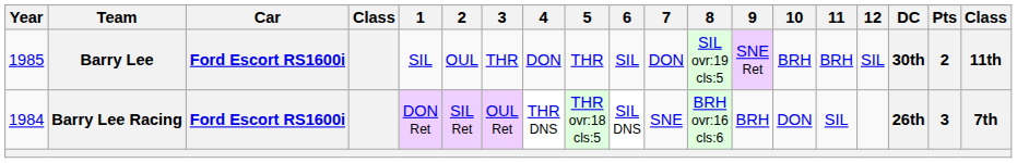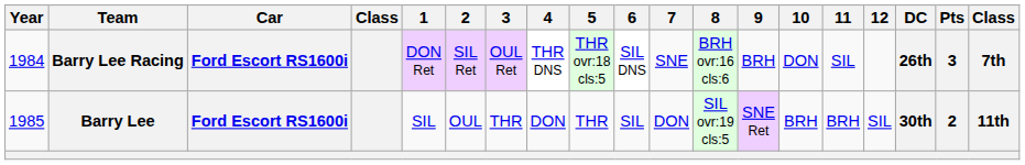 <table class="wikitable" style="text-align:center; font-size:85%">
 <tr>
 <th>Year</th>
 <th>Team</th>
 <th>Car</th>
 <th>Class</th>
 <th>1</th>
 <th>2</th>
 <th>3</th>
 <th>4</th>
 <th>5</th>
 <th>6</th>
 <th>7</th>
 <th>8</th>
 <th>9</th>
 <th>10</th>
 <th>11</th>
 <th>12</th>
 <th>DC</th>
 <th>Pts</th>
 <th>Class</th>
 </tr>
 <tr>
+<td><a href='#'>1984</a></td>
+<th>Barry Lee Racing</th>
+<th><a href='#'>Ford Escort RS1600i</a></th>
+<th><span></span></th>
+<td style="background:#EFCFFF;"><a href='#'>DON</a><br><small>Ret</small></td>
+<td style="background:#EFCFFF;"><a href='#'>SIL</a><br><small>Ret</small></td>
+<td style="background:#EFCFFF;"><a href='#'>OUL</a><br><small>Ret</small></td>
+<td style="background:#FFFFFF;"><a href='#'>THR</a><br><small>DNS</small></td>
+<td style="background:#DFFFDF;"><a href='#'>THR</a><br><small>ovr:18<br>cls:5</small></td>
+<td style="background:#FFFFFF;"><a href='#'>SIL</a><br><small>DNS</small></td>
+<td><a href='#'>SNE</a></td>
+<td style="background:#DFFFDF;"><a href='#'>BRH</a><br><small>ovr:16<br>cls:6</small></td>
+<td><a href='#'>BRH</a></td>
+<td><a href='#'>DON</a></td>
+<td><a href='#'>SIL</a></td>
+<td></td>
+<th>26th</th>
+<th>3</th>
+<th>7th</th>
+</tr>
+<tr>
 <td><a href='#'>1985</a></td>
 <th>Barry Lee</th>
 <th><a href='#'>Ford Escort RS1600i</a></th>
 <th><span></span></th>
 <td><a href='#'>SIL</a></td>
 <td><a href='#'>OUL</a></td>
 <td><a href='#'>THR</a></td>
 <td><a href='#'>DON</a></td>
 <td><a href='#'>THR</a></td>
 <td><a href='#'>SIL</a></td>
 <td><a href='#'>DON</a></td>
 <td style="background:#DFFFDF;"><a href='#'>SIL</a><br><small>ovr:19<br>cls:5</small></td>
 <td style="background:#EFCFFF;"><a href='#'>SNE</a><br><small>Ret</small></td>
 <td><a href='#'>BRH</a></td>
 <td><a href='#'>BRH</a></td>
 <td><a href='#'>SIL</a></td>
 <th>30th</th>
 <th>2</th>
 <th>11th</th>
 </tr>
 <tr>
-<td><a href='#'>1984</a></td>
-<th>Barry Lee Racing</th>
-<th><a href='#'>Ford Escort RS1600i</a></th>
-<th><span></span></th>
-<td style="background:#EFCFFF;"><a href='#'>DON</a><br><small>Ret</small></td>
-<td style="background:#EFCFFF;"><a href='#'>SIL</a><br><small>Ret</small></td>
-<td style="background:#EFCFFF;"><a href='#'>OUL</a><br><small>Ret</small></td>
-<td style="background:#FFFFFF;"><a href='#'>THR</a><br><small>DNS</small></td>
-<td style="background:#DFFFDF;"><a href='#'>THR</a><br><small>ovr:18<br>cls:5</small></td>
-<td style="background:#FFFFFF;"><a href='#'>SIL</a><br><small>DNS</small></td>
-<td><a href='#'>SNE</a></td>
-<td style="background:#DFFFDF;"><a href='#'>BRH</a><br><small>ovr:16<br>cls:6</small></td>
-<td><a href='#'>BRH</a></td>
-<td><a href='#'>DON</a></td>
-<td><a href='#'>SIL</a></td>
-<td></td>
-<th>26th</th>
-<th>3</th>
-<th>7th</th>
-</tr>
-<tr>
 <th colspan="19"></th>
 </tr>
 </table>
